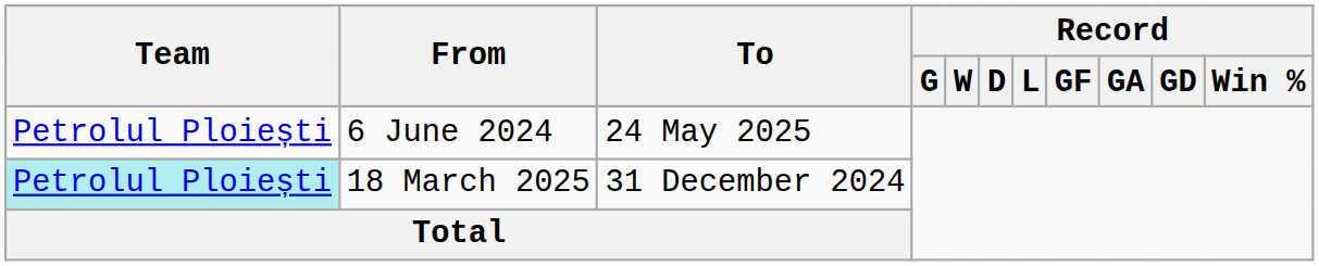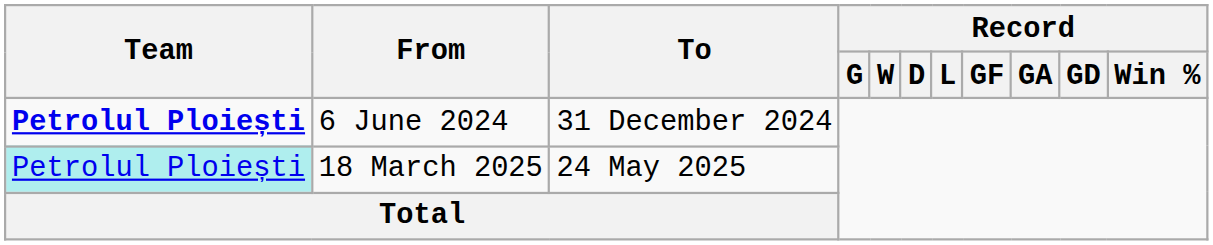 <table class="wikitable" style="text-align: center">
 <tr>
 <th rowspan=2>Team</th>
 <th rowspan=2>From</th>
 <th rowspan=2>To</th>
 <th colspan=8>Record</th>
 </tr>
 <tr>
 <th>G</th>
 <th>W</th>
 <th>D</th>
 <th>L</th>
 <th>GF</th>
 <th>GA</th>
 <th>GD</th>
 <th>Win %</th>
 </tr>
 <tr>
-<td align=left> <a href='#'>Petrolul Ploiești</a></td>
+<td align=left><strong> <a href='#'>Petrolul Ploiești</a></strong></td>
 <td align=left>6 June 2024</td>
-<td align=left>24 May 2025<br></td>
+<td align=left>31 December 2024<br></td>
 </tr>
 <tr>
 <td align=left style="background: paleturquoise;"> <a href='#'>Petrolul Ploiești</a></td>
 <td align=left>18 March 2025</td>
-<td align=left>31 December 2024<br></td>
+<td align=left>24 May 2025<br></td>
 </tr>
 <tr>
 <th colspan="3">Total<br></th>
 </tr>
 </table>
